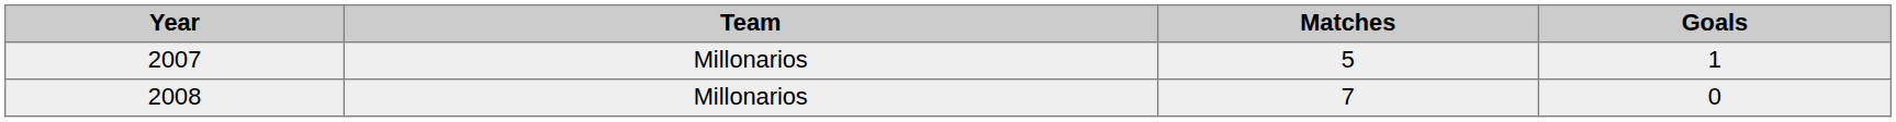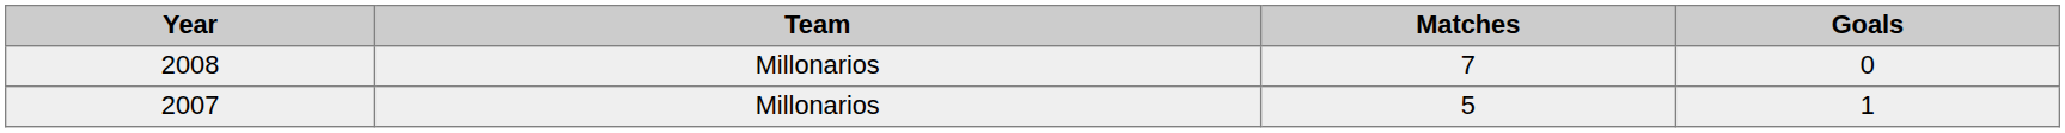 <table cellpadding=3 cellspacing=0 width=100% width=40% border=1 style="border-collapse:collapse"|>
 <tr align=center>
 <th bgcolor=#cccccc width=2%>Year</th>
 <th bgcolor=#cccccc width=5%>Team</th>
 <th bgcolor=#cccccc width=2%>Matches</th>
 <th bgcolor=#cccccc width=2%>Goals</th>
 </tr>
 <tr align=center bgcolor=#efefef>
+<td>2008</td>
+<td>Millonarios</td>
+<td>7</td>
+<td>0</td>
+</tr>
+<tr align=center bgcolor=#efefef>
 <td>2007</td>
 <td>Millonarios</td>
 <td>5</td>
 <td>1</td>
 </tr>
-<tr align=center bgcolor=#efefef>
-<td>2008</td>
-<td>Millonarios</td>
-<td>7</td>
-<td>0</td>
-</tr>
 </table>
